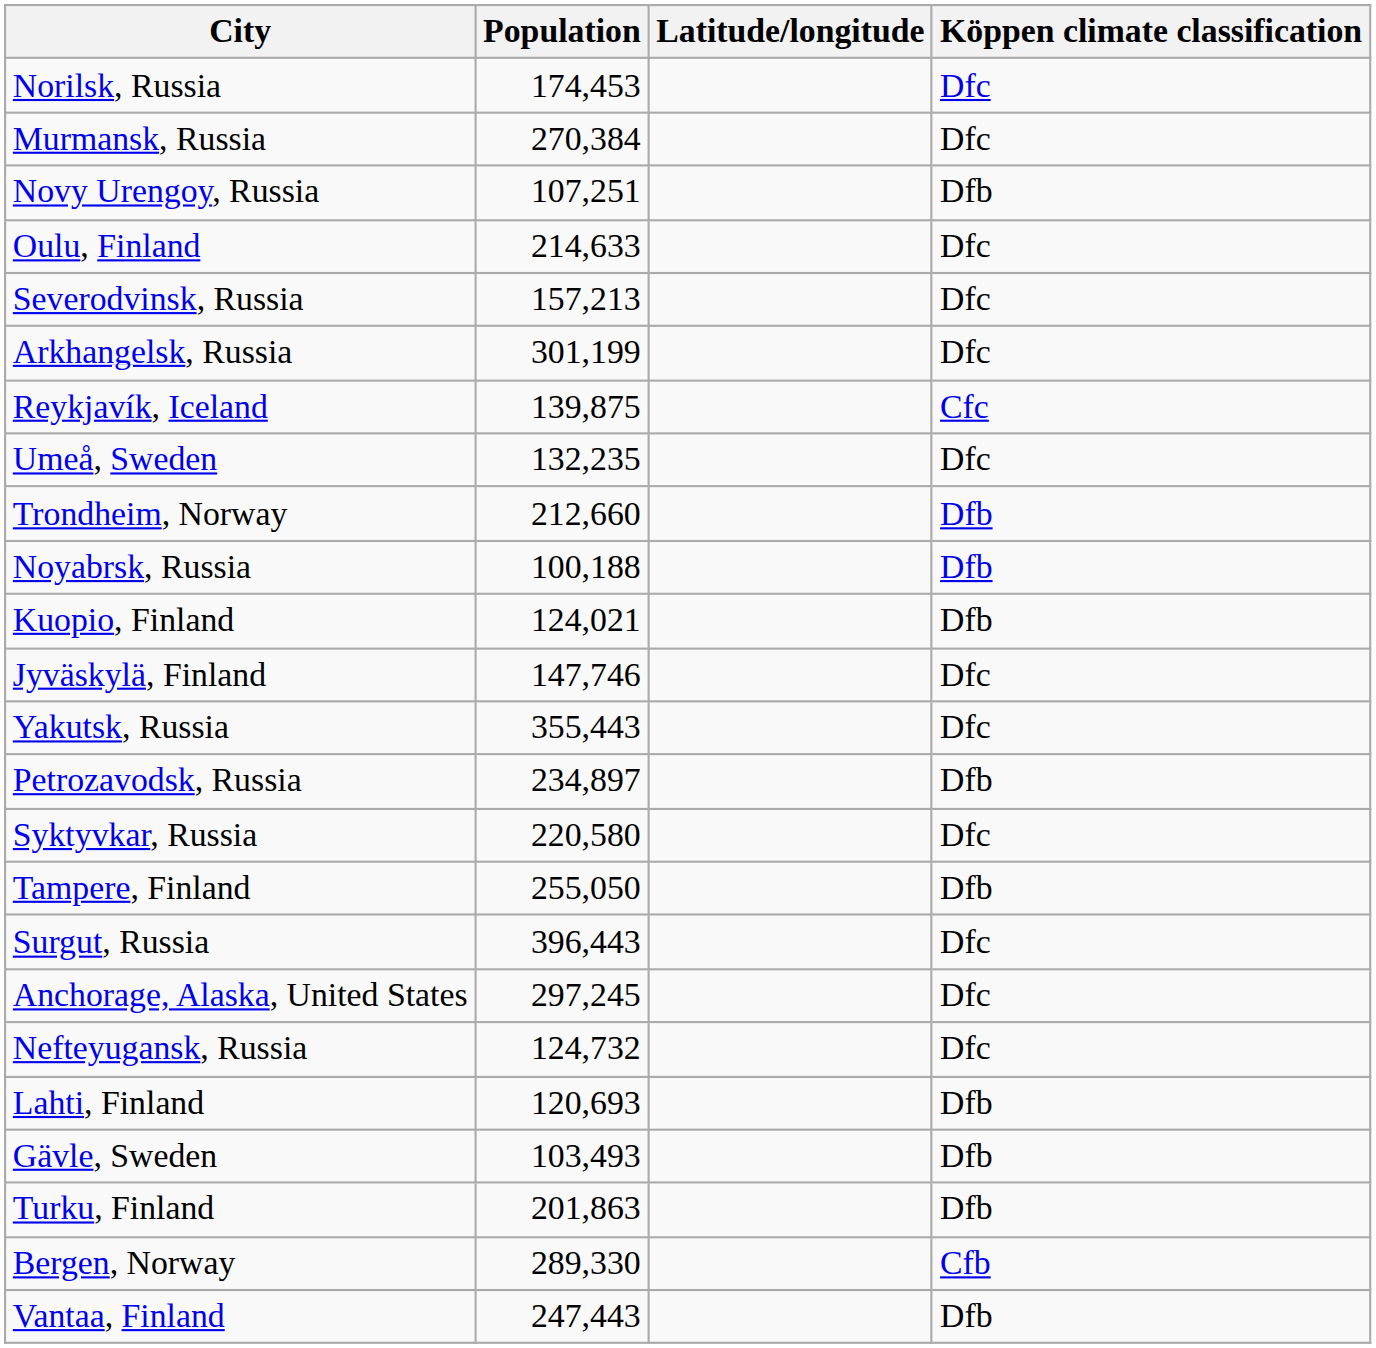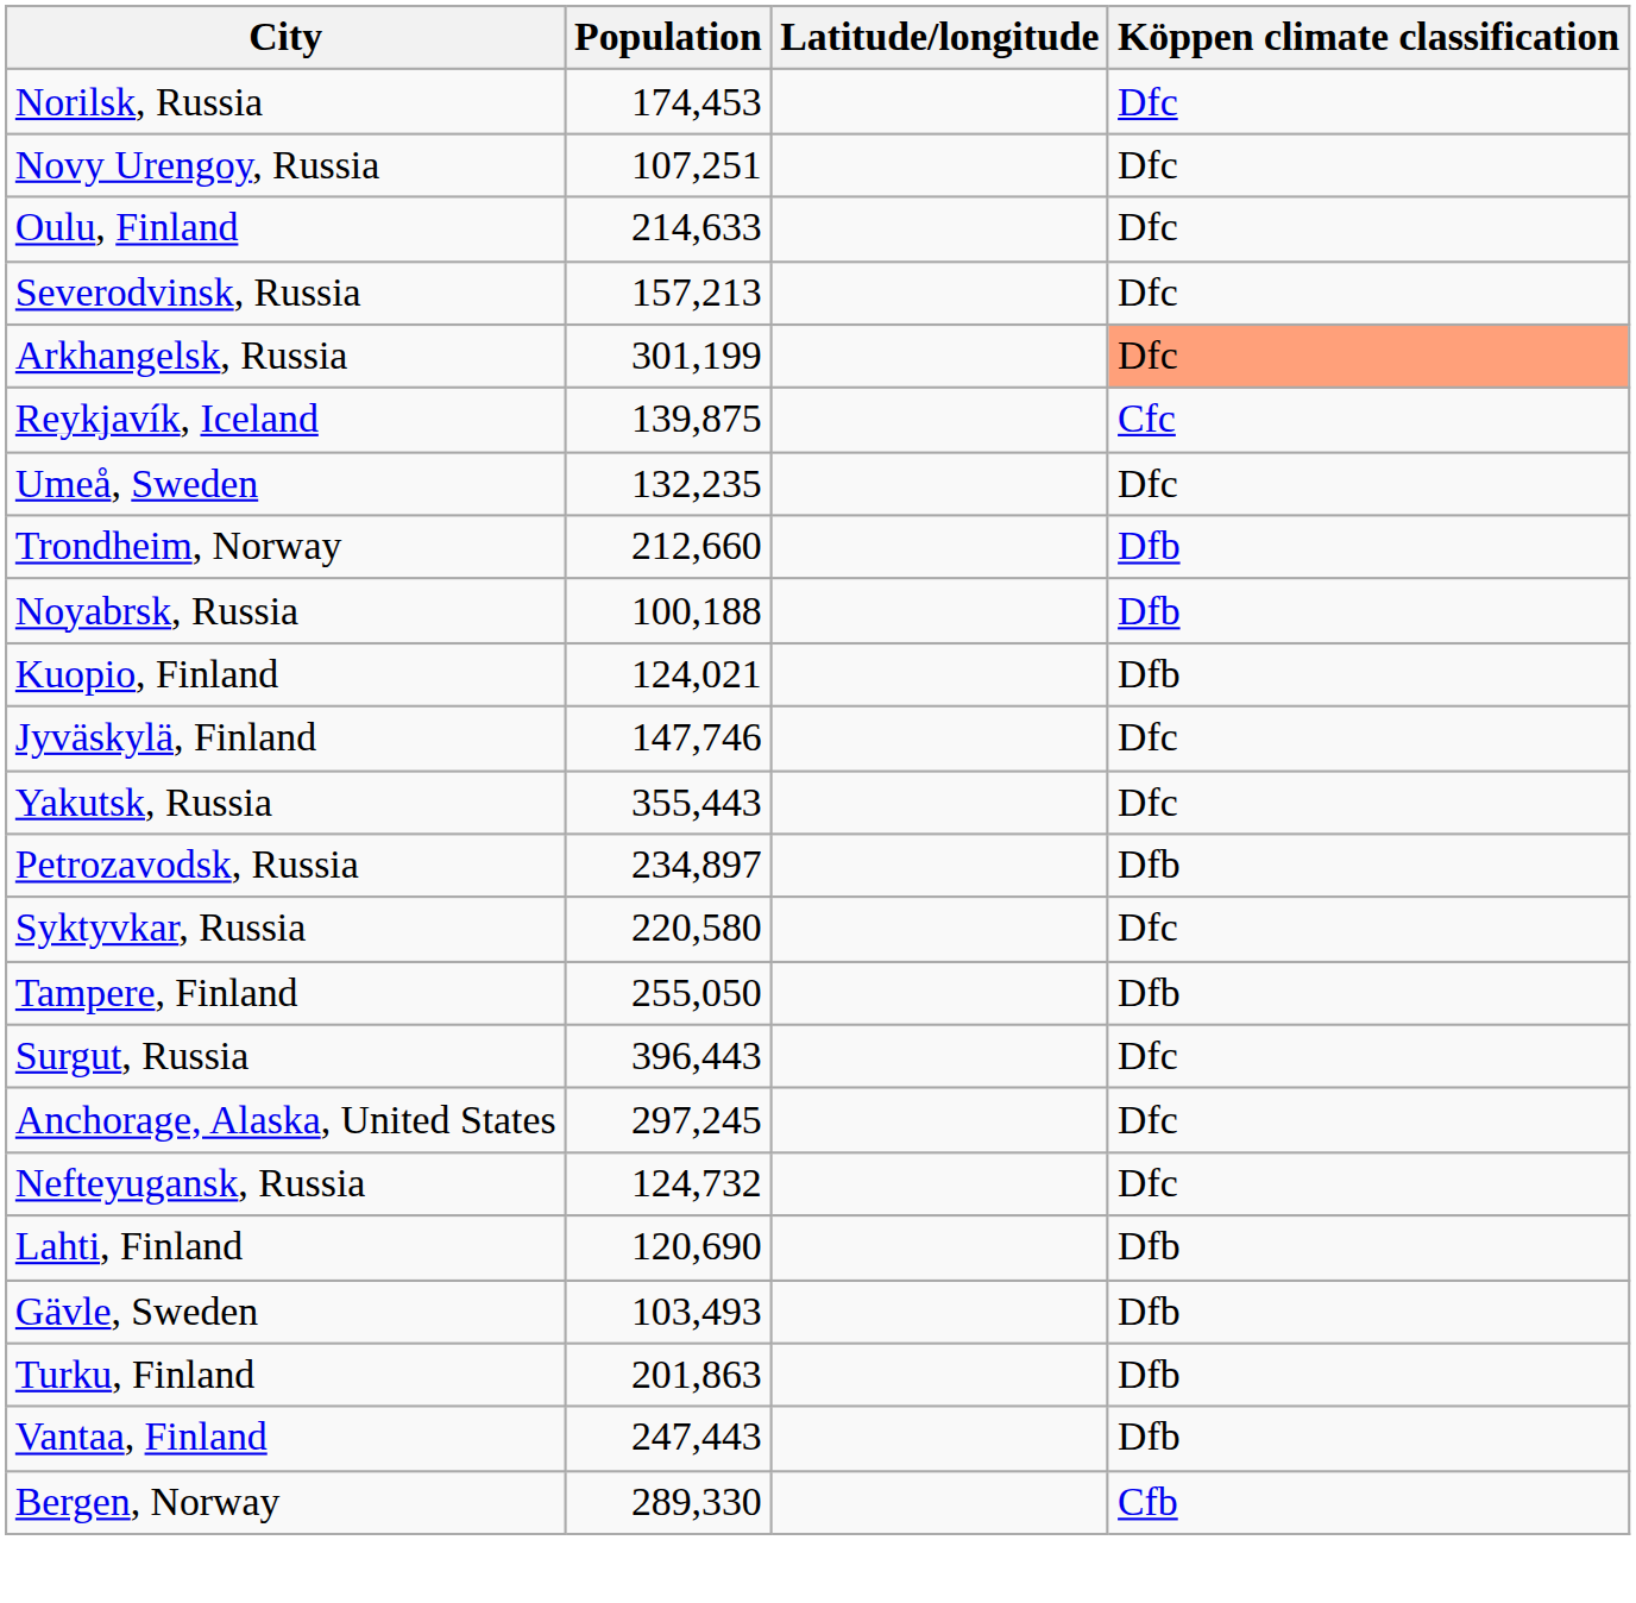 <table class="wikitable sortable">
 <tr>
 <th>City</th>
 <th>Population</th>
 <th>Latitude/longitude</th>
 <th>Köppen climate classification</th>
 </tr>
 <tr>
 <td><a href='#'>Norilsk</a>, Russia</td>
 <td align="right">174,453</td>
 <td></td>
 <td><a href='#'>Dfc</a></td>
 </tr>
 <tr>
-<td><a href='#'>Murmansk</a>, Russia</td>
-<td align="right">270,384</td>
-<td></td>
-<td>Dfc</td>
-</tr>
-<tr>
 <td><a href='#'>Novy Urengoy</a>, Russia</td>
 <td align="right">107,251</td>
 <td></td>
-<td>Dfb</td>
+<td>Dfc</td>
 </tr>
 <tr>
 <td><a href='#'>Oulu</a>, <a href='#'>Finland</a></td>
 <td align="right">214,633</td>
 <td></td>
 <td>Dfc</td>
 </tr>
 <tr>
 <td><a href='#'>Severodvinsk</a>, Russia</td>
 <td align="right">157,213</td>
 <td></td>
 <td>Dfc</td>
 </tr>
 <tr>
 <td><a href='#'>Arkhangelsk</a>, Russia</td>
 <td align="right">301,199</td>
 <td></td>
-<td>Dfc</td>
+<td style="background: lightsalmon;">Dfc</td>
 </tr>
 <tr>
 <td><a href='#'>Reykjavík</a>, <a href='#'>Iceland</a></td>
 <td align="right">139,875</td>
 <td></td>
 <td><a href='#'>Cfc</a></td>
 </tr>
 <tr>
 <td><a href='#'>Umeå</a>, <a href='#'>Sweden</a></td>
 <td align="right">132,235</td>
 <td></td>
 <td>Dfc</td>
 </tr>
 <tr>
 <td><a href='#'>Trondheim</a>, Norway</td>
 <td align="right">212,660</td>
 <td></td>
 <td><a href='#'>Dfb</a></td>
 </tr>
 <tr>
 <td><a href='#'>Noyabrsk</a>, Russia</td>
 <td align="right">100,188</td>
 <td></td>
 <td><a href='#'>Dfb</a></td>
 </tr>
 <tr>
 <td><a href='#'>Kuopio</a>, Finland</td>
 <td align="right">124,021</td>
 <td></td>
 <td>Dfb</td>
 </tr>
 <tr>
 <td><a href='#'>Jyväskylä</a>, Finland</td>
 <td align="right">147,746</td>
 <td></td>
 <td>Dfc</td>
 </tr>
 <tr>
 <td><a href='#'>Yakutsk</a>, Russia</td>
 <td align="right">355,443</td>
 <td></td>
 <td>Dfc</td>
 </tr>
 <tr>
 <td><a href='#'>Petrozavodsk</a>, Russia</td>
 <td align="right">234,897</td>
 <td></td>
 <td>Dfb</td>
 </tr>
 <tr>
 <td><a href='#'>Syktyvkar</a>, Russia</td>
 <td align="right">220,580</td>
 <td></td>
 <td>Dfc</td>
 </tr>
 <tr>
 <td><a href='#'>Tampere</a>, Finland</td>
 <td align="right">255,050</td>
 <td></td>
 <td>Dfb</td>
 </tr>
 <tr>
 <td><a href='#'>Surgut</a>, Russia</td>
 <td align="right">396,443</td>
 <td></td>
 <td>Dfc</td>
 </tr>
 <tr>
 <td><a href='#'>Anchorage, Alaska</a>, United States</td>
 <td align="right">297,245</td>
 <td></td>
 <td>Dfc</td>
 </tr>
 <tr>
 <td><a href='#'>Nefteyugansk</a>, Russia</td>
 <td align="right">124,732</td>
 <td></td>
 <td>Dfc</td>
 </tr>
 <tr>
 <td><a href='#'>Lahti</a>, Finland</td>
-<td align="right">120,693</td>
+<td align="right">120,690</td>
 <td></td>
 <td>Dfb</td>
 </tr>
 <tr>
 <td><a href='#'>Gävle</a>, Sweden</td>
 <td align="right">103,493</td>
 <td></td>
 <td>Dfb</td>
 </tr>
 <tr>
 <td><a href='#'>Turku</a>, Finland</td>
 <td align="right">201,863</td>
 <td></td>
 <td>Dfb</td>
 </tr>
 <tr>
+<td><a href='#'>Vantaa</a>, <a href='#'>Finland</a></td>
+<td align="right">247,443</td>
+<td></td>
+<td>Dfb</td>
+</tr>
+<tr>
 <td><a href='#'>Bergen</a>, Norway</td>
 <td align="right">289,330</td>
 <td></td>
 <td><a href='#'>Cfb</a></td>
 </tr>
-<tr>
-<td><a href='#'>Vantaa</a>, <a href='#'>Finland</a></td>
-<td align="right">247,443</td>
-<td></td>
-<td>Dfb</td>
-</tr>
 </table>
